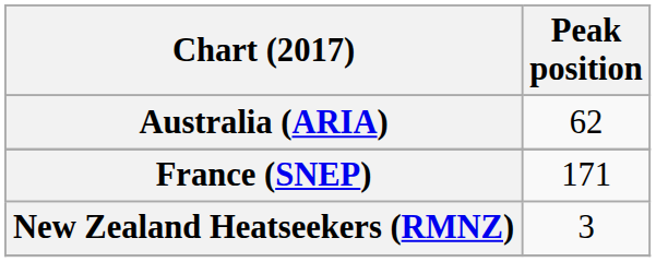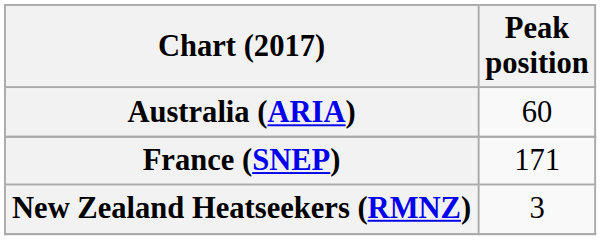 <table class="wikitable sortable plainrowheaders" style="text-align:center">
 <tr>
 <th scope="col">Chart (2017)</th>
 <th scope="col">Peak<br> position</th>
 </tr>
 <tr>
 <th scope="row">Australia (<a href='#'>ARIA</a>)</th>
-<td>62</td>
+<td>60</td>
 </tr>
 <tr>
 </tr>
 <tr>
 <th scope="row">France (<a href='#'>SNEP</a>)</th>
 <td>171</td>
 </tr>
 <tr>
 <th scope="row">New Zealand Heatseekers (<a href='#'>RMNZ</a>)</th>
 <td>3</td>
 </tr>
 <tr>
 </tr>
 <tr>
 </tr>
 </table>
